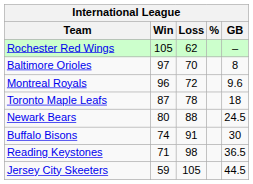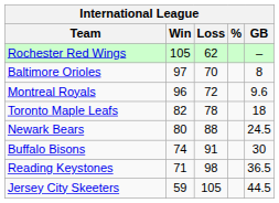 <table class="wikitable">
 <tr>
 <th colspan="5">International League</th>
 </tr>
 <tr>
 <th width="60%">Team</th>
 <th>Win</th>
 <th>Loss</th>
 <th>%</th>
 <th>GB</th>
 </tr>
 <tr align=center bgcolor=ccffcc>
 <td align=left><a href='#'>Rochester Red Wings</a></td>
 <td>105</td>
 <td>62</td>
 <td></td>
 <td>–</td>
 </tr>
 <tr align=center>
 <td align=left><a href='#'>Baltimore Orioles</a></td>
 <td>97</td>
 <td>70</td>
 <td></td>
 <td>8</td>
 </tr>
 <tr align=center>
 <td align=left><a href='#'>Montreal Royals</a></td>
 <td>96</td>
 <td>72</td>
 <td></td>
 <td>9.6</td>
 </tr>
 <tr align=center>
 <td align=left><a href='#'>Toronto Maple Leafs</a></td>
-<td>87</td>
+<td>82</td>
 <td>78</td>
 <td></td>
 <td>18</td>
 </tr>
 <tr align=center>
 <td align=left><a href='#'>Newark Bears</a></td>
 <td>80</td>
 <td>88</td>
 <td></td>
 <td>24.5</td>
 </tr>
 <tr align=center>
 <td align=left><a href='#'>Buffalo Bisons</a></td>
 <td>74</td>
 <td>91</td>
 <td></td>
 <td>30</td>
 </tr>
 <tr align=center>
 <td align=left><a href='#'>Reading Keystones</a></td>
 <td>71</td>
 <td>98</td>
 <td></td>
 <td>36.5</td>
 </tr>
 <tr align=center>
 <td align=left><a href='#'>Jersey City Skeeters</a></td>
 <td>59</td>
 <td>105</td>
 <td></td>
 <td>44.5</td>
 </tr>
 </table>
